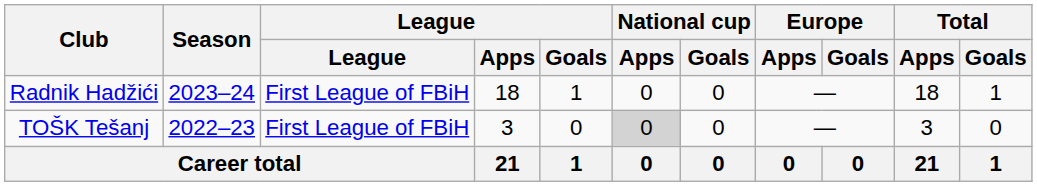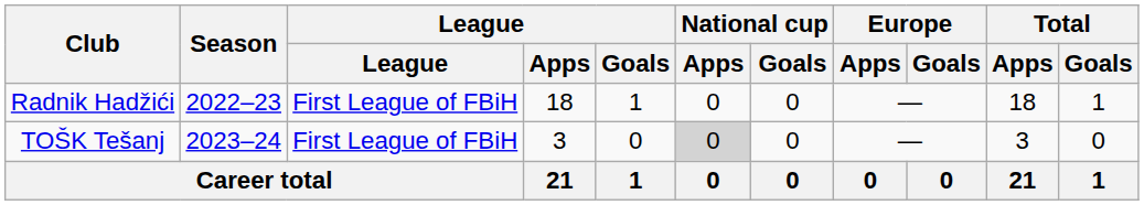 <table class="wikitable" style="text-align:center">
 <tr>
 <th rowspan="2">Club</th>
 <th rowspan="2">Season</th>
 <th colspan="3">League</th>
 <th colspan="2">National cup</th>
 <th colspan="2">Europe</th>
 <th colspan="2">Total</th>
 </tr>
 <tr>
 <th>League</th>
 <th>Apps</th>
 <th>Goals</th>
 <th>Apps</th>
 <th>Goals</th>
 <th>Apps</th>
 <th>Goals</th>
 <th>Apps</th>
 <th>Goals</th>
 </tr>
 <tr>
 <td><a href='#'>Radnik Hadžići</a></td>
-<td><a href='#'>2023–24</a></td>
+<td><a href='#'>2022–23</a></td>
 <td><a href='#'>First League of FBiH</a></td>
 <td>18</td>
 <td>1</td>
 <td>0</td>
 <td>0</td>
 <td colspan="2">—</td>
 <td>18</td>
 <td>1</td>
 </tr>
 <tr>
 <td><a href='#'>TOŠK Tešanj</a></td>
-<td><a href='#'>2022–23</a></td>
+<td><a href='#'>2023–24</a></td>
 <td><a href='#'>First League of FBiH</a></td>
 <td>3</td>
 <td>0</td>
 <td style="background: lightgrey;">0</td>
 <td>0</td>
 <td colspan="2">—</td>
 <td>3</td>
 <td>0</td>
 </tr>
 <tr>
 <th colspan="3">Career total</th>
 <th>21</th>
 <th>1</th>
 <th>0</th>
 <th>0</th>
 <th>0</th>
 <th>0</th>
 <th>21</th>
 <th>1</th>
 </tr>
 </table>
